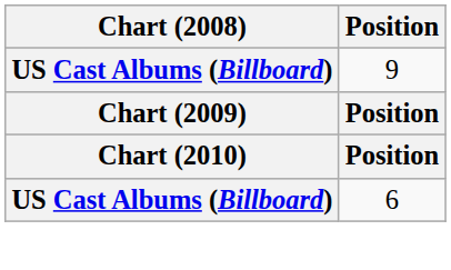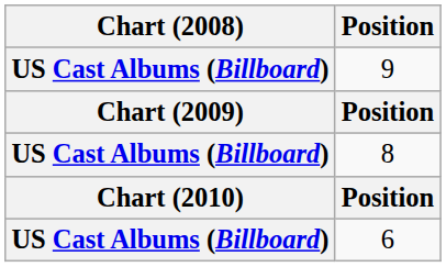 <table class="wikitable sortable plainrowheaders" style="text-align:center">
 <tr>
 <th scope="col">Chart (2008)</th>
 <th scope="col">Position</th>
 </tr>
 <tr>
 <th scope="row">US <a href='#'>Cast Albums</a> (<em><a href='#'>Billboard</a></em>)</th>
 <td>9</td>
 </tr>
 <tr>
 <th scope="col">Chart (2009)</th>
 <th scope="col">Position</th>
 </tr>
 <tr>
+<th scope="row">US <a href='#'>Cast Albums</a> (<em><a href='#'>Billboard</a></em>)</th>
+<td>8</td>
+</tr>
+<tr>
 <th scope="col">Chart (2010)</th>
 <th scope="col">Position</th>
 </tr>
 <tr>
 <th scope="row">US <a href='#'>Cast Albums</a> (<em><a href='#'>Billboard</a></em>)</th>
 <td>6</td>
 </tr>
 </table>
